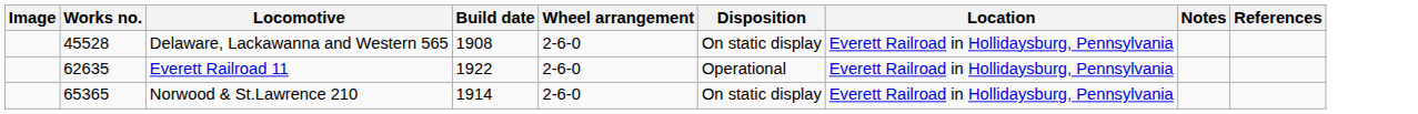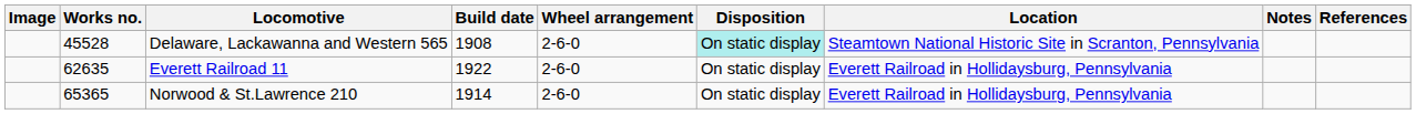 <table class="wikitable">
 <tr>
 <th>Image</th>
 <th>Works no.</th>
 <th>Locomotive</th>
 <th>Build date</th>
 <th>Wheel arrangement</th>
 <th>Disposition</th>
 <th>Location</th>
 <th>Notes</th>
 <th>References</th>
 </tr>
 <tr>
 <td></td>
 <td>45528</td>
 <td>Delaware, Lackawanna and Western 565</td>
 <td>1908</td>
 <td>2-6-0</td>
-<td>On static display</td>
-<td><a href='#'>Everett Railroad</a> in <a href='#'>Hollidaysburg, Pennsylvania</a></td>
+<td style="background: paleturquoise;">On static display</td>
+<td><a href='#'>Steamtown National Historic Site</a> in <a href='#'>Scranton, Pennsylvania</a></td>
 <td></td>
 <td></td>
 </tr>
 <tr>
 <td></td>
 <td>62635</td>
 <td><a href='#'>Everett Railroad 11</a></td>
 <td>1922</td>
 <td>2-6-0</td>
-<td>Operational</td>
+<td>On static display</td>
 <td><a href='#'>Everett Railroad</a> in <a href='#'>Hollidaysburg, Pennsylvania</a></td>
 <td></td>
 <td></td>
 </tr>
 <tr>
 <td></td>
 <td>65365</td>
 <td>Norwood & St.Lawrence 210</td>
 <td>1914</td>
 <td>2-6-0</td>
 <td>On static display</td>
 <td><a href='#'>Everett Railroad</a> in <a href='#'>Hollidaysburg, Pennsylvania</a></td>
 <td></td>
 <td></td>
 </tr>
 </table>
